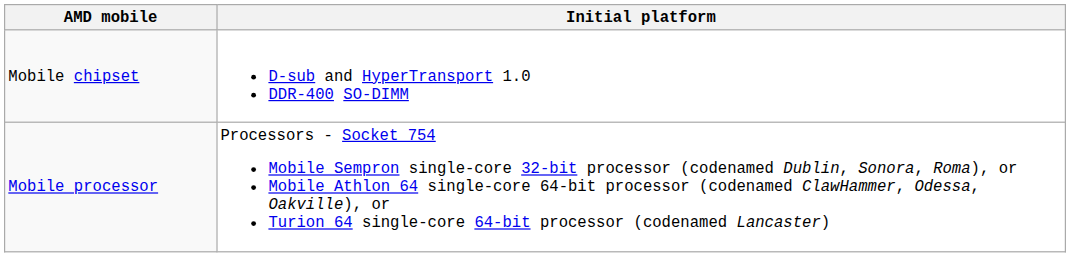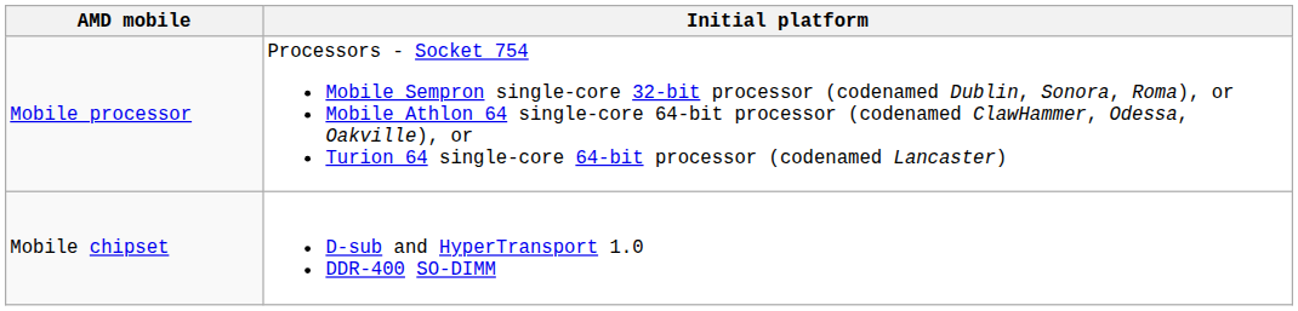 <table class="wikitable" width="70%">
 <tr>
 <th width="20%">AMD mobile</th>
 <th>Initial platform</th>
 </tr>
 <tr>
+<td><a href='#'>Mobile processor</a></td>
+<td style="background:white">Processors - <a href='#'>Socket 754</a><br><ul><li><a href='#'>Mobile Sempron</a> single-core <a href='#'>32-bit</a> processor (codenamed <em>Dublin</em>, <em>Sonora</em>, <em>Roma</em>), or</li><li><a href='#'>Mobile Athlon 64</a> single-core 64-bit processor (codenamed <em>ClawHammer</em>, <em>Odessa</em>, <em>Oakville</em>), or</li><li><a href='#'>Turion 64</a> single-core <a href='#'>64-bit</a> processor (codenamed <em>Lancaster</em>)</li></ul></td>
+</tr>
+<tr>
 <td>Mobile <a href='#'>chipset</a></td>
 <td style="background:white"><br><ul><li><a href='#'>D-sub</a> and <a href='#'>HyperTransport</a> 1.0</li><li><a href='#'>DDR-400</a> <a href='#'>SO-DIMM</a></li></ul></td>
 </tr>
-<tr>
-<td><a href='#'>Mobile processor</a></td>
-<td style="background:white">Processors - <a href='#'>Socket 754</a><br><ul><li><a href='#'>Mobile Sempron</a> single-core <a href='#'>32-bit</a> processor (codenamed <em>Dublin</em>, <em>Sonora</em>, <em>Roma</em>), or</li><li><a href='#'>Mobile Athlon 64</a> single-core 64-bit processor (codenamed <em>ClawHammer</em>, <em>Odessa</em>, <em>Oakville</em>), or</li><li><a href='#'>Turion 64</a> single-core <a href='#'>64-bit</a> processor (codenamed <em>Lancaster</em>)</li></ul></td>
-</tr>
 </table>
